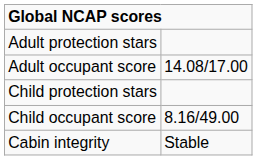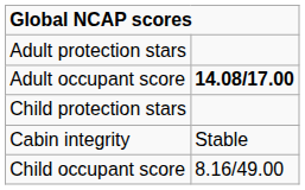 <table class="wikitable">
 <tr>
 <td colspan="2"><strong>Global NCAP scores</strong></td>
 </tr>
 <tr>
 <td>Adult protection stars</td>
 <td></td>
 </tr>
 <tr>
 <td>Adult occupant score</td>
-<td>14.08/17.00</td>
+<td><strong>14.08/17.00</strong></td>
 </tr>
 <tr>
 <td>Child protection stars</td>
 <td></td>
 </tr>
 <tr>
+<td>Cabin integrity</td>
+<td>Stable</td>
+</tr>
+<tr>
 <td>Child occupant score</td>
 <td>8.16/49.00</td>
 </tr>
-<tr>
-<td>Cabin integrity</td>
-<td>Stable</td>
-</tr>
 </table>
